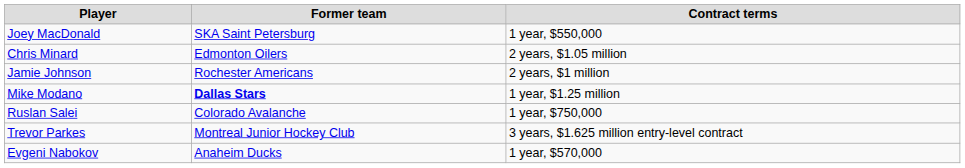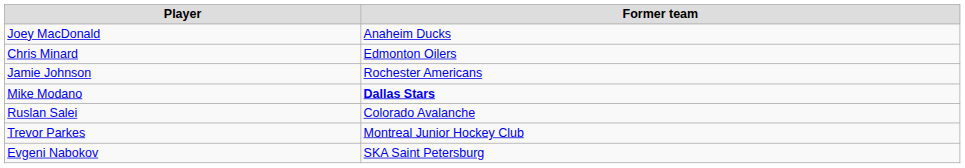 <table class="wikitable" style="width:97%;">
 <tr style="text-align:center; background:#ddd;">
 <td><strong>Player</strong></td>
 <td><strong>Former team</strong></td>
-<td><strong>Contract terms</strong></td>
 </tr>
 <tr>
 <td><a href='#'>Joey MacDonald</a></td>
-<td><a href='#'>SKA Saint Petersburg</a></td>
-<td>1 year, $550,000</td>
+<td><a href='#'>Anaheim Ducks</a></td>
 </tr>
 <tr>
 <td><a href='#'>Chris Minard</a></td>
 <td><a href='#'>Edmonton Oilers</a></td>
-<td>2 years, $1.05 million</td>
 </tr>
 <tr>
 <td><a href='#'>Jamie Johnson</a></td>
 <td><a href='#'>Rochester Americans</a></td>
-<td>2 years, $1 million</td>
 </tr>
 <tr>
 <td><a href='#'>Mike Modano</a></td>
 <td><strong><a href='#'>Dallas Stars</a></strong></td>
-<td>1 year, $1.25 million</td>
 </tr>
 <tr>
 <td><a href='#'>Ruslan Salei</a></td>
 <td><a href='#'>Colorado Avalanche</a></td>
-<td>1 year, $750,000</td>
 </tr>
 <tr>
 <td><a href='#'>Trevor Parkes</a></td>
 <td><a href='#'>Montreal Junior Hockey Club</a></td>
-<td>3 years, $1.625 million entry-level contract</td>
 </tr>
 <tr>
 <td><a href='#'>Evgeni Nabokov</a></td>
-<td><a href='#'>Anaheim Ducks</a></td>
-<td>1 year, $570,000</td>
+<td><a href='#'>SKA Saint Petersburg</a></td>
 </tr>
 </table>
